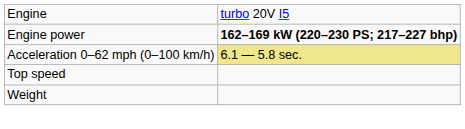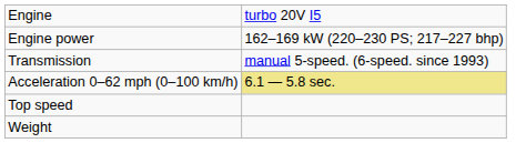 <table class="wikitable">
 <tr>
 <td>Engine</td>
 <td> <a href='#'>turbo</a> 20V <a href='#'>I5</a></td>
 </tr>
 <tr>
 <td>Engine power</td>
-<td><strong>162–169 kW (220–230 PS; 217–227 bhp)</strong></td>
+<td>162–169 kW (220–230 PS; 217–227 bhp)</td>
+</tr>
+<tr>
+<td>Transmission</td>
+<td><a href='#'>manual</a> 5-speed. (6-speed. since 1993)</td>
 </tr>
 <tr>
 <td>Acceleration 0–62 mph (0–100 km/h)</td>
 <td style="background: khaki;">6.1 — 5.8 sec.</td>
 </tr>
 <tr>
 <td>Top speed</td>
 <td></td>
 </tr>
 <tr>
 <td>Weight</td>
 <td></td>
 </tr>
 </table>
